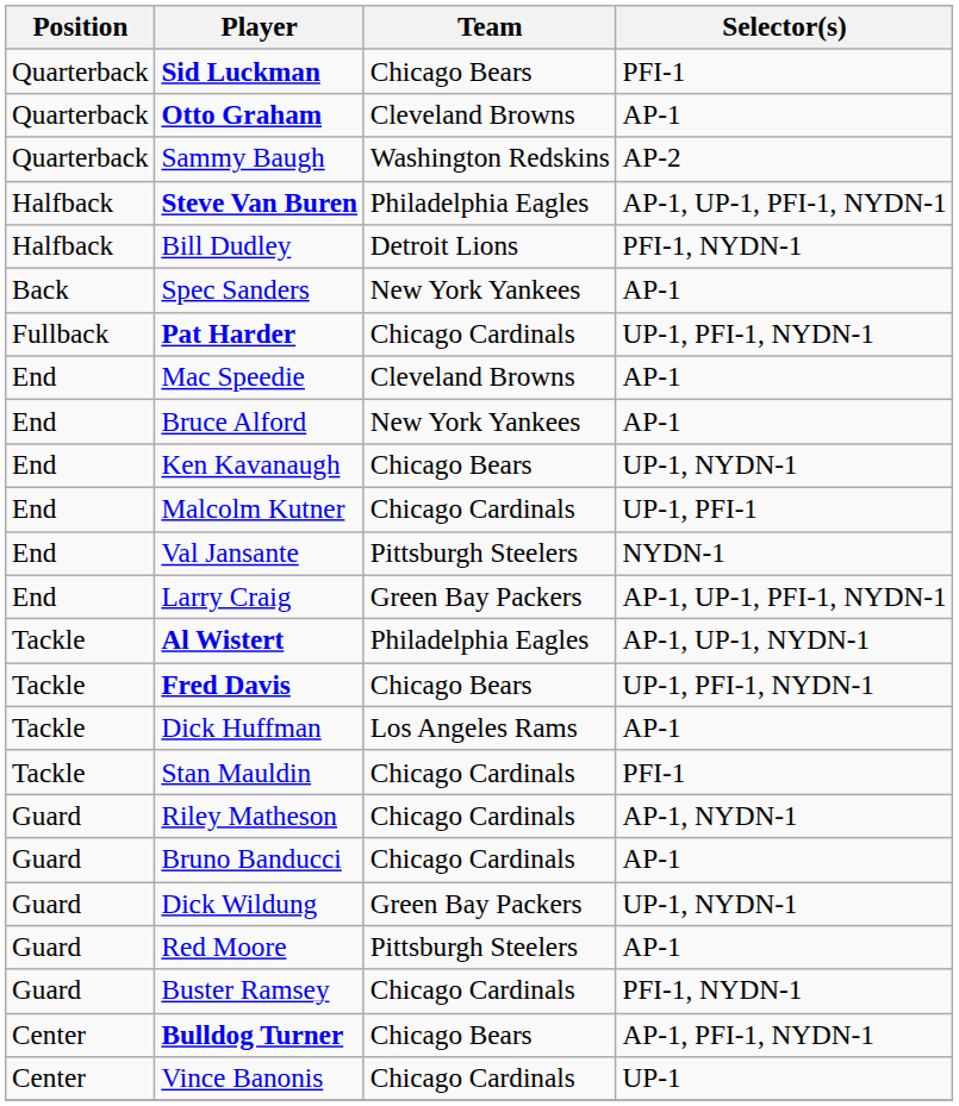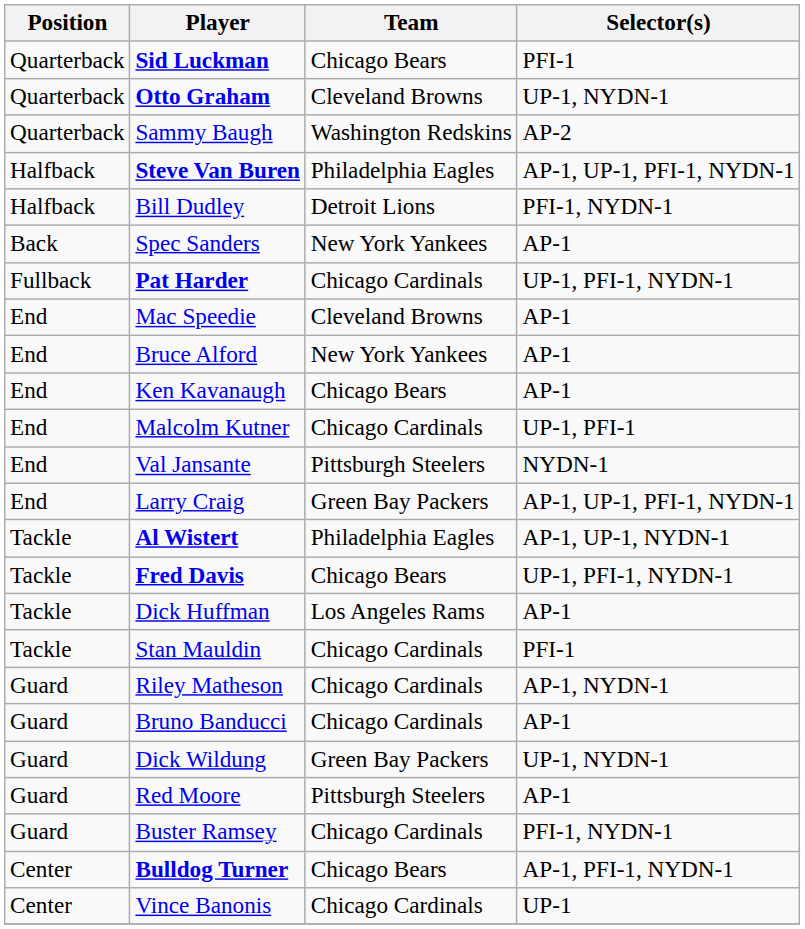 <table class="wikitable" style="text-align:left;">
 <tr>
 <th>Position</th>
 <th>Player</th>
 <th>Team</th>
 <th>Selector(s)</th>
 </tr>
 <tr>
 <td>Quarterback</td>
 <td><strong><a href='#'>Sid Luckman</a></strong></td>
 <td>Chicago Bears</td>
 <td>PFI-1</td>
 </tr>
 <tr>
 <td>Quarterback</td>
 <td><strong><a href='#'>Otto Graham</a></strong></td>
 <td>Cleveland Browns</td>
-<td>AP-1</td>
+<td>UP-1, NYDN-1</td>
 </tr>
 <tr>
 <td>Quarterback</td>
 <td><a href='#'>Sammy Baugh</a></td>
 <td>Washington Redskins</td>
 <td>AP-2</td>
 </tr>
 <tr>
 <td>Halfback</td>
 <td><strong><a href='#'>Steve Van Buren</a></strong></td>
 <td>Philadelphia Eagles</td>
 <td>AP-1, UP-1, PFI-1, NYDN-1</td>
 </tr>
 <tr>
 <td>Halfback</td>
 <td><a href='#'>Bill Dudley</a></td>
 <td>Detroit Lions</td>
 <td>PFI-1, NYDN-1</td>
 </tr>
 <tr>
 <td>Back</td>
 <td><a href='#'>Spec Sanders</a></td>
 <td>New York Yankees</td>
 <td>AP-1</td>
 </tr>
 <tr>
 <td>Fullback</td>
 <td><strong><a href='#'>Pat Harder</a></strong></td>
 <td>Chicago Cardinals</td>
 <td>UP-1, PFI-1, NYDN-1</td>
 </tr>
 <tr>
 <td>End</td>
 <td><a href='#'>Mac Speedie</a></td>
 <td>Cleveland Browns</td>
 <td>AP-1</td>
 </tr>
 <tr>
 <td>End</td>
 <td><a href='#'>Bruce Alford</a></td>
 <td>New York Yankees</td>
 <td>AP-1</td>
 </tr>
 <tr>
 <td>End</td>
 <td><a href='#'>Ken Kavanaugh</a></td>
 <td>Chicago Bears</td>
-<td>UP-1, NYDN-1</td>
+<td>AP-1</td>
 </tr>
 <tr>
 <td>End</td>
 <td><a href='#'>Malcolm Kutner</a></td>
 <td>Chicago Cardinals</td>
 <td>UP-1, PFI-1</td>
 </tr>
 <tr>
 <td>End</td>
 <td><a href='#'>Val Jansante</a></td>
 <td>Pittsburgh Steelers</td>
 <td>NYDN-1</td>
 </tr>
 <tr>
 <td>End</td>
 <td><a href='#'>Larry Craig</a></td>
 <td>Green Bay Packers</td>
 <td>AP-1, UP-1, PFI-1, NYDN-1</td>
 </tr>
 <tr>
 <td>Tackle</td>
 <td><strong><a href='#'>Al Wistert</a></strong></td>
 <td>Philadelphia Eagles</td>
 <td>AP-1, UP-1, NYDN-1</td>
 </tr>
 <tr>
 <td>Tackle</td>
 <td><strong><a href='#'>Fred Davis</a></strong></td>
 <td>Chicago Bears</td>
 <td>UP-1, PFI-1, NYDN-1</td>
 </tr>
 <tr>
 <td>Tackle</td>
 <td><a href='#'>Dick Huffman</a></td>
 <td>Los Angeles Rams</td>
 <td>AP-1</td>
 </tr>
 <tr>
 <td>Tackle</td>
 <td><a href='#'>Stan Mauldin</a></td>
 <td>Chicago Cardinals</td>
 <td>PFI-1</td>
 </tr>
 <tr>
 <td>Guard</td>
 <td><a href='#'>Riley Matheson</a></td>
 <td>Chicago Cardinals</td>
 <td>AP-1, NYDN-1</td>
 </tr>
 <tr>
 <td>Guard</td>
 <td><a href='#'>Bruno Banducci</a></td>
 <td>Chicago Cardinals</td>
 <td>AP-1</td>
 </tr>
 <tr>
 <td>Guard</td>
 <td><a href='#'>Dick Wildung</a></td>
 <td>Green Bay Packers</td>
 <td>UP-1, NYDN-1</td>
 </tr>
 <tr>
 <td>Guard</td>
 <td><a href='#'>Red Moore</a></td>
 <td>Pittsburgh Steelers</td>
 <td>AP-1</td>
 </tr>
 <tr>
 <td>Guard</td>
 <td><a href='#'>Buster Ramsey</a></td>
 <td>Chicago Cardinals</td>
 <td>PFI-1, NYDN-1</td>
 </tr>
 <tr>
 <td>Center</td>
 <td><strong><a href='#'>Bulldog Turner</a></strong></td>
 <td>Chicago Bears</td>
 <td>AP-1, PFI-1, NYDN-1</td>
 </tr>
 <tr>
 <td>Center</td>
 <td><a href='#'>Vince Banonis</a></td>
 <td>Chicago Cardinals</td>
 <td>UP-1</td>
 </tr>
 <tr>
 </tr>
 </table>
